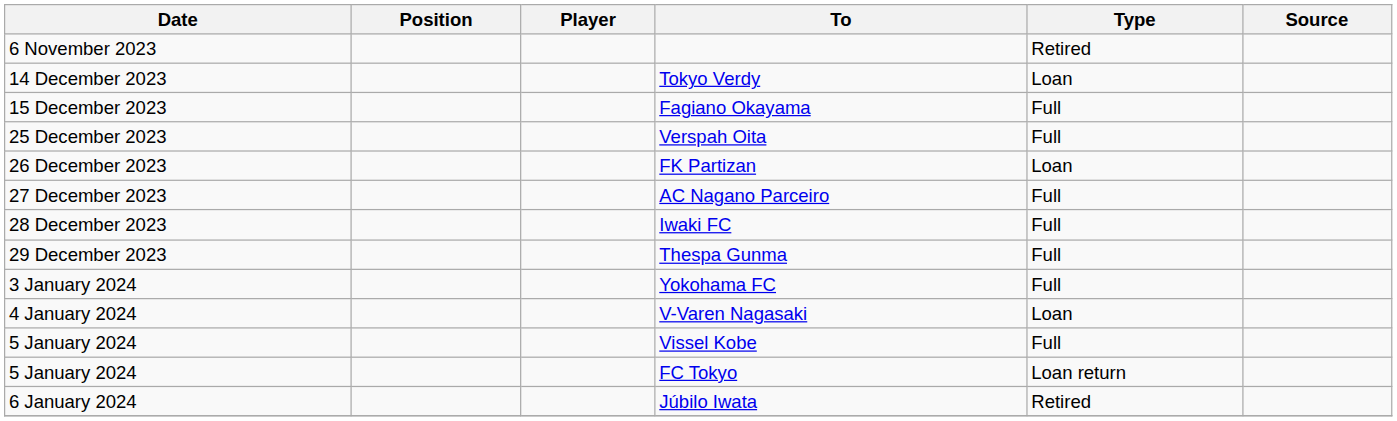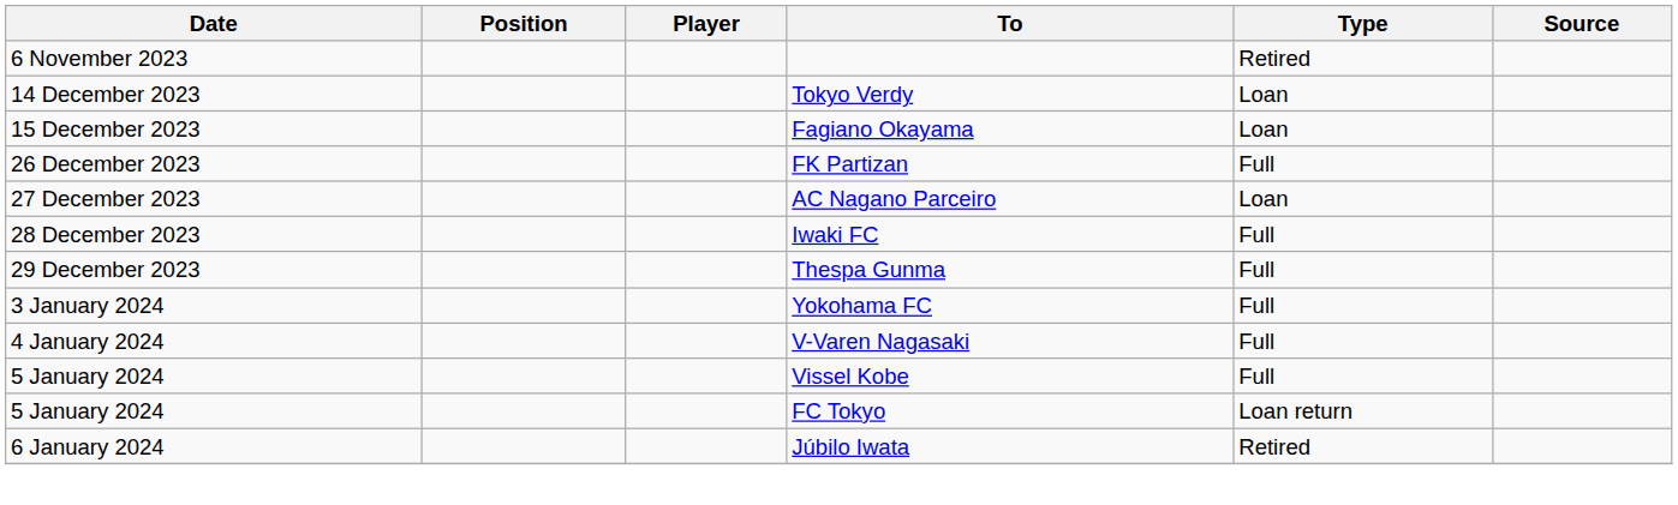 <table class="wikitable sortable" style="width:90%; text-align:center; font-size:95%; text-align:left;">
 <tr>
 <th>Date</th>
 <th>Position</th>
 <th>Player</th>
 <th>To</th>
 <th>Type</th>
 <th>Source</th>
 </tr>
 <tr>
 <td>6 November 2023</td>
 <td></td>
 <td></td>
 <td></td>
 <td>Retired</td>
 <td></td>
 </tr>
 <tr>
 <td>14 December 2023</td>
 <td></td>
 <td></td>
 <td> <a href='#'>Tokyo Verdy</a></td>
 <td>Loan</td>
 <td></td>
 </tr>
 <tr>
 <td>15 December 2023</td>
 <td></td>
 <td></td>
 <td> <a href='#'>Fagiano Okayama</a></td>
-<td>Full</td>
-<td></td>
-</tr>
-<tr>
-<td>25 December 2023</td>
-<td></td>
-<td></td>
-<td> <a href='#'>Verspah Oita</a></td>
-<td>Full</td>
+<td>Loan</td>
 <td></td>
 </tr>
 <tr>
 <td>26 December 2023</td>
 <td></td>
 <td></td>
 <td> <a href='#'>FK Partizan</a></td>
-<td>Loan</td>
+<td>Full</td>
 <td></td>
 </tr>
 <tr>
 <td>27 December 2023</td>
 <td></td>
 <td></td>
 <td> <a href='#'>AC Nagano Parceiro</a></td>
-<td>Full</td>
+<td>Loan</td>
 <td></td>
 </tr>
 <tr>
 <td>28 December 2023</td>
 <td></td>
 <td></td>
 <td> <a href='#'>Iwaki FC</a></td>
 <td>Full</td>
 <td></td>
 </tr>
 <tr>
 <td>29 December 2023</td>
 <td></td>
 <td></td>
 <td> <a href='#'>Thespa Gunma</a></td>
 <td>Full</td>
 <td></td>
 </tr>
 <tr>
 <td>3 January 2024</td>
 <td></td>
 <td></td>
 <td> <a href='#'>Yokohama FC</a></td>
 <td>Full</td>
 <td></td>
 </tr>
 <tr>
 <td>4 January 2024</td>
 <td></td>
 <td></td>
 <td> <a href='#'>V-Varen Nagasaki</a></td>
-<td>Loan</td>
+<td>Full</td>
 <td></td>
 </tr>
 <tr>
 <td>5 January 2024</td>
 <td></td>
 <td></td>
 <td> <a href='#'>Vissel Kobe</a></td>
 <td>Full</td>
 <td></td>
 </tr>
 <tr>
 <td>5 January 2024</td>
 <td></td>
 <td></td>
 <td> <a href='#'>FC Tokyo</a></td>
 <td>Loan return</td>
 <td></td>
 </tr>
 <tr>
 <td>6 January 2024</td>
 <td></td>
 <td></td>
 <td> <a href='#'>Júbilo Iwata</a></td>
 <td>Retired</td>
 <td></td>
 </tr>
 <tr>
 </tr>
 </table>
